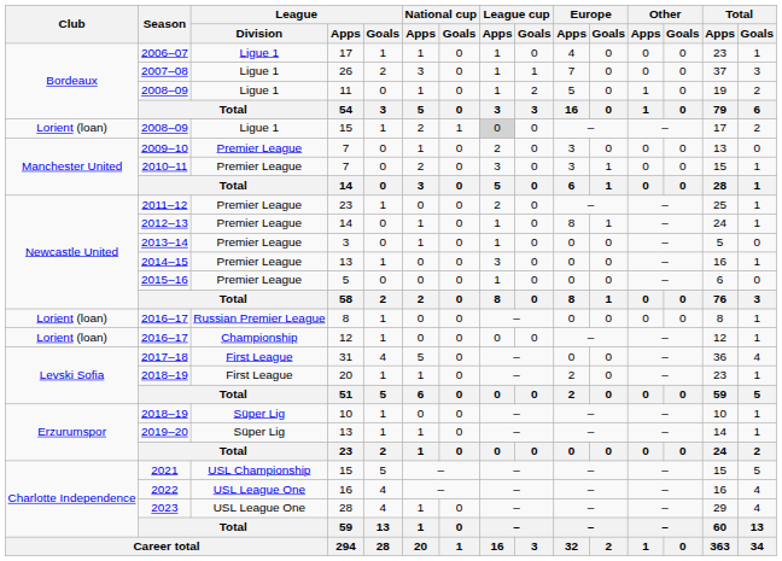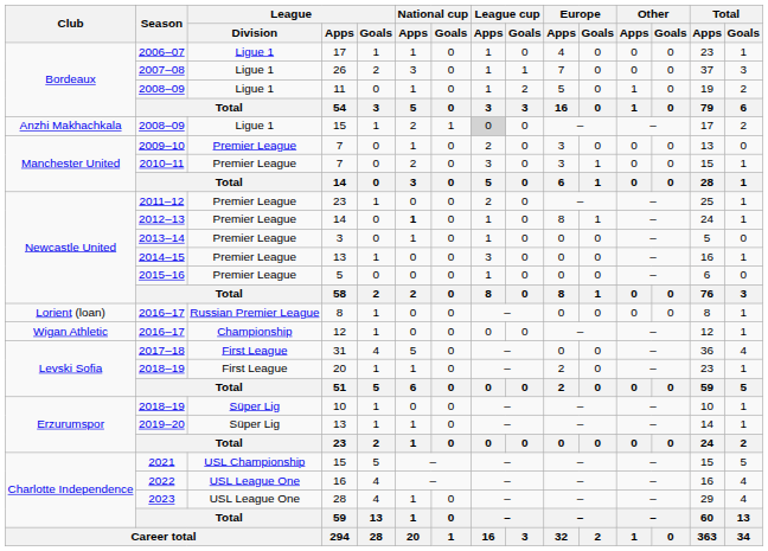 <table class="wikitable" style="text-align:center">
 <tr>
 <th rowspan=2>Club</th>
 <th rowspan=2>Season</th>
 <th colspan=3>League</th>
 <th colspan=2>National cup</th>
 <th colspan=2>League cup</th>
 <th colspan=2>Europe</th>
 <th colspan=2>Other</th>
 <th colspan=2>Total</th>
 </tr>
 <tr>
 <th>Division</th>
 <th>Apps</th>
 <th>Goals</th>
 <th>Apps</th>
 <th>Goals</th>
 <th>Apps</th>
 <th>Goals</th>
 <th>Apps</th>
 <th>Goals</th>
 <th>Apps</th>
 <th>Goals</th>
 <th>Apps</th>
 <th>Goals</th>
 </tr>
 <tr>
 <td rowspan=4><a href='#'>Bordeaux</a></td>
 <td><a href='#'>2006–07</a></td>
 <td><a href='#'>Ligue 1</a></td>
 <td>17</td>
 <td>1</td>
 <td>1</td>
 <td>0</td>
 <td>1</td>
 <td>0</td>
 <td>4</td>
 <td>0</td>
 <td>0</td>
 <td>0</td>
 <td>23</td>
 <td>1</td>
 </tr>
 <tr>
 <td><a href='#'>2007–08</a></td>
 <td>Ligue 1</td>
 <td>26</td>
 <td>2</td>
 <td>3</td>
 <td>0</td>
 <td>1</td>
 <td>1</td>
 <td>7</td>
 <td>0</td>
 <td>0</td>
 <td>0</td>
 <td>37</td>
 <td>3</td>
 </tr>
 <tr>
 <td><a href='#'>2008–09</a></td>
 <td>Ligue 1</td>
 <td>11</td>
 <td>0</td>
 <td>1</td>
 <td>0</td>
 <td>1</td>
 <td>2</td>
 <td>5</td>
 <td>0</td>
 <td>1</td>
 <td>0</td>
 <td>19</td>
 <td>2</td>
 </tr>
 <tr>
 <th colspan=2>Total</th>
 <th>54</th>
 <th>3</th>
 <th>5</th>
 <th>0</th>
 <th>3</th>
 <th>3</th>
 <th>16</th>
 <th>0</th>
 <th>1</th>
 <th>0</th>
 <th>79</th>
 <th>6</th>
 </tr>
 <tr>
-<td><a href='#'>Lorient</a> (loan)</td>
+<td><a href='#'>Anzhi Makhachkala</a></td>
 <td><a href='#'>2008–09</a></td>
 <td>Ligue 1</td>
 <td>15</td>
 <td>1</td>
 <td>2</td>
 <td>1</td>
 <td style="background: lightgrey;">0</td>
 <td>0</td>
 <td colspan=2>–</td>
 <td colspan=2>–</td>
 <td>17</td>
 <td>2</td>
 </tr>
 <tr>
 <td rowspan=3><a href='#'>Manchester United</a></td>
 <td><a href='#'>2009–10</a></td>
 <td><a href='#'>Premier League</a></td>
 <td>7</td>
 <td>0</td>
 <td>1</td>
 <td>0</td>
 <td>2</td>
 <td>0</td>
 <td>3</td>
 <td>0</td>
 <td>0</td>
 <td>0</td>
 <td>13</td>
 <td>0</td>
 </tr>
 <tr>
 <td><a href='#'>2010–11</a></td>
 <td>Premier League</td>
 <td>7</td>
 <td>0</td>
 <td>2</td>
 <td>0</td>
 <td>3</td>
 <td>0</td>
 <td>3</td>
 <td>1</td>
 <td>0</td>
 <td>0</td>
 <td>15</td>
 <td>1</td>
 </tr>
 <tr>
 <th colspan=2>Total</th>
 <th>14</th>
 <th>0</th>
 <th>3</th>
 <th>0</th>
 <th>5</th>
 <th>0</th>
 <th>6</th>
 <th>1</th>
 <th>0</th>
 <th>0</th>
 <th>28</th>
 <th>1</th>
 </tr>
 <tr>
 <td rowspan=6><a href='#'>Newcastle United</a></td>
 <td><a href='#'>2011–12</a></td>
 <td>Premier League</td>
 <td>23</td>
 <td>1</td>
 <td>0</td>
 <td>0</td>
 <td>2</td>
 <td>0</td>
 <td colspan=2>–</td>
 <td colspan=2>–</td>
 <td>25</td>
 <td>1</td>
 </tr>
 <tr>
 <td><a href='#'>2012–13</a></td>
 <td>Premier League</td>
 <td>14</td>
 <td>0</td>
-<td>1</td>
+<td><strong>1</strong></td>
 <td>0</td>
 <td>1</td>
 <td>0</td>
 <td>8</td>
 <td>1</td>
 <td colspan=2>–</td>
 <td>24</td>
 <td>1</td>
 </tr>
 <tr>
 <td><a href='#'>2013–14</a></td>
 <td>Premier League</td>
 <td>3</td>
 <td>0</td>
 <td>1</td>
 <td>0</td>
 <td>1</td>
 <td>0</td>
 <td>0</td>
 <td>0</td>
 <td colspan=2>–</td>
 <td>5</td>
 <td>0</td>
 </tr>
 <tr>
 <td><a href='#'>2014–15</a></td>
 <td>Premier League</td>
 <td>13</td>
 <td>1</td>
 <td>0</td>
 <td>0</td>
 <td>3</td>
 <td>0</td>
 <td>0</td>
 <td>0</td>
 <td colspan=2>–</td>
 <td>16</td>
 <td>1</td>
 </tr>
 <tr>
 <td><a href='#'>2015–16</a></td>
 <td>Premier League</td>
 <td>5</td>
 <td>0</td>
 <td>0</td>
 <td>0</td>
 <td>1</td>
 <td>0</td>
 <td>0</td>
 <td>0</td>
 <td colspan=2>–</td>
 <td>6</td>
 <td>0</td>
 </tr>
 <tr>
 <th colspan=2>Total</th>
 <th>58</th>
 <th>2</th>
 <th>2</th>
 <th>0</th>
 <th>8</th>
 <th>0</th>
 <th>8</th>
 <th>1</th>
 <th>0</th>
 <th>0</th>
 <th>76</th>
 <th>3</th>
 </tr>
 <tr>
 <td><a href='#'>Lorient</a> (loan)</td>
 <td><a href='#'>2016–17</a></td>
 <td><a href='#'>Russian Premier League</a></td>
 <td>8</td>
 <td>1</td>
 <td>0</td>
 <td>0</td>
 <td colspan=2>–</td>
 <td>0</td>
 <td>0</td>
 <td>0</td>
 <td>0</td>
 <td>8</td>
 <td>1</td>
 </tr>
 <tr>
-<td><a href='#'>Lorient</a> (loan)</td>
+<td><a href='#'>Wigan Athletic</a></td>
 <td><a href='#'>2016–17</a></td>
 <td><a href='#'>Championship</a></td>
 <td>12</td>
 <td>1</td>
 <td>0</td>
 <td>0</td>
 <td>0</td>
 <td>0</td>
 <td colspan=2>–</td>
 <td colspan=2>–</td>
 <td>12</td>
 <td>1</td>
 </tr>
 <tr>
 <td rowspan=3><a href='#'>Levski Sofia</a></td>
 <td><a href='#'>2017–18</a></td>
 <td><a href='#'>First League</a></td>
 <td>31</td>
 <td>4</td>
 <td>5</td>
 <td>0</td>
 <td colspan=2>–</td>
 <td>0</td>
 <td>0</td>
 <td colspan=2>–</td>
 <td>36</td>
 <td>4</td>
 </tr>
 <tr>
 <td><a href='#'>2018–19</a></td>
 <td>First League</td>
 <td>20</td>
 <td>1</td>
 <td>1</td>
 <td>0</td>
 <td colspan=2>–</td>
 <td>2</td>
 <td>0</td>
 <td colspan=2>–</td>
 <td>23</td>
 <td>1</td>
 </tr>
 <tr>
 <th colspan=2>Total</th>
 <th>51</th>
 <th>5</th>
 <th>6</th>
 <th>0</th>
 <th>0</th>
 <th>0</th>
 <th>2</th>
 <th>0</th>
 <th>0</th>
 <th>0</th>
 <th>59</th>
 <th>5</th>
 </tr>
 <tr>
 <td rowspan=3><a href='#'>Erzurumspor</a></td>
 <td><a href='#'>2018–19</a></td>
 <td><a href='#'>Süper Lig</a></td>
 <td>10</td>
 <td>1</td>
 <td>0</td>
 <td>0</td>
 <td colspan=2>–</td>
 <td colspan=2>–</td>
 <td colspan=2>–</td>
 <td>10</td>
 <td>1</td>
 </tr>
 <tr>
 <td><a href='#'>2019–20</a></td>
 <td>Süper Lig</td>
 <td>13</td>
 <td>1</td>
 <td>1</td>
 <td>0</td>
 <td colspan=2>–</td>
 <td colspan=2>–</td>
 <td colspan=2>–</td>
 <td>14</td>
 <td>1</td>
 </tr>
 <tr>
 <th colspan=2>Total</th>
 <th>23</th>
 <th>2</th>
 <th>1</th>
 <th>0</th>
 <th>0</th>
 <th>0</th>
 <th>0</th>
 <th>0</th>
 <th>0</th>
 <th>0</th>
 <th>24</th>
 <th>2</th>
 </tr>
 <tr>
 <td rowspan=4><a href='#'>Charlotte Independence</a></td>
 <td><a href='#'>2021</a></td>
 <td><a href='#'>USL Championship</a></td>
 <td>15</td>
 <td>5</td>
 <td colspan=2>–</td>
 <td colspan=2>–</td>
 <td colspan=2>–</td>
 <td colspan=2>–</td>
 <td>15</td>
 <td>5</td>
 </tr>
 <tr>
 <td><a href='#'>2022</a></td>
 <td><a href='#'>USL League One</a></td>
 <td>16</td>
 <td>4</td>
 <td colspan=2>–</td>
 <td colspan=2>–</td>
 <td colspan=2>–</td>
 <td colspan=2>–</td>
 <td>16</td>
 <td>4</td>
 </tr>
 <tr>
 <td><a href='#'>2023</a></td>
 <td>USL League One</td>
 <td>28</td>
 <td>4</td>
 <td>1</td>
 <td>0</td>
 <td colspan=2>–</td>
 <td colspan=2>–</td>
 <td colspan=2>–</td>
 <td>29</td>
 <td>4</td>
 </tr>
 <tr>
 <th colspan=2>Total</th>
 <th>59</th>
 <th>13</th>
 <th>1</th>
 <th>0</th>
 <th colspan=2>–</th>
 <th colspan=2>–</th>
 <th colspan=2>–</th>
 <th>60</th>
 <th>13</th>
 </tr>
 <tr>
 <th colspan=3>Career total</th>
 <th>294</th>
 <th>28</th>
 <th>20</th>
 <th>1</th>
 <th>16</th>
 <th>3</th>
 <th>32</th>
 <th>2</th>
 <th>1</th>
 <th>0</th>
 <th>363</th>
 <th>34</th>
 </tr>
 </table>
